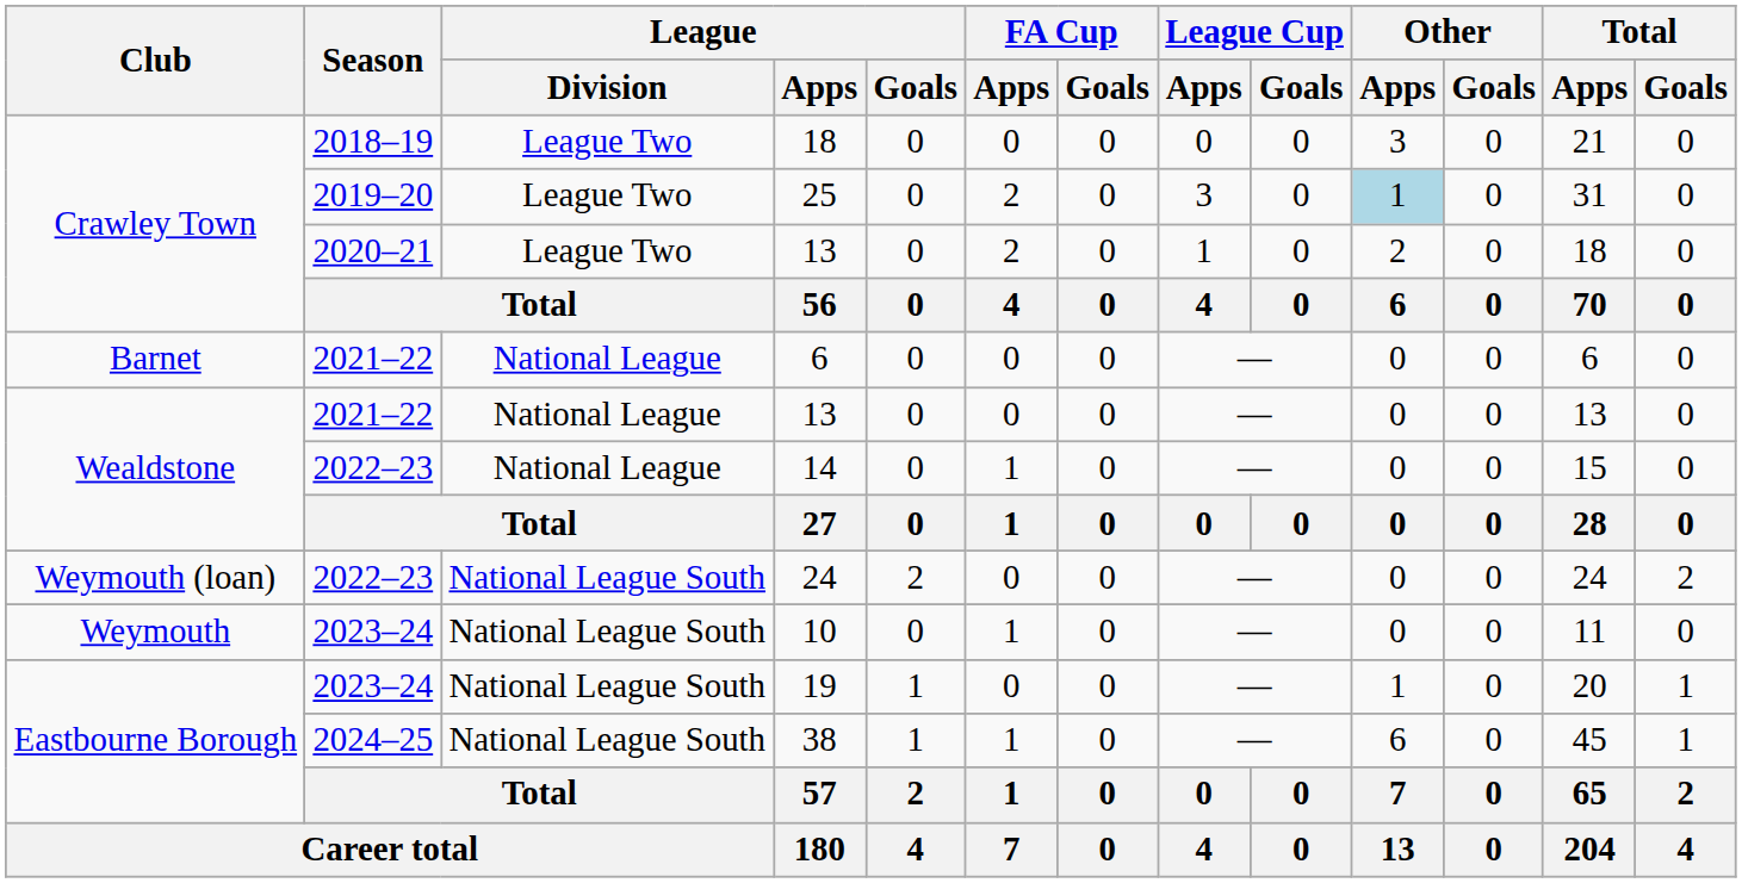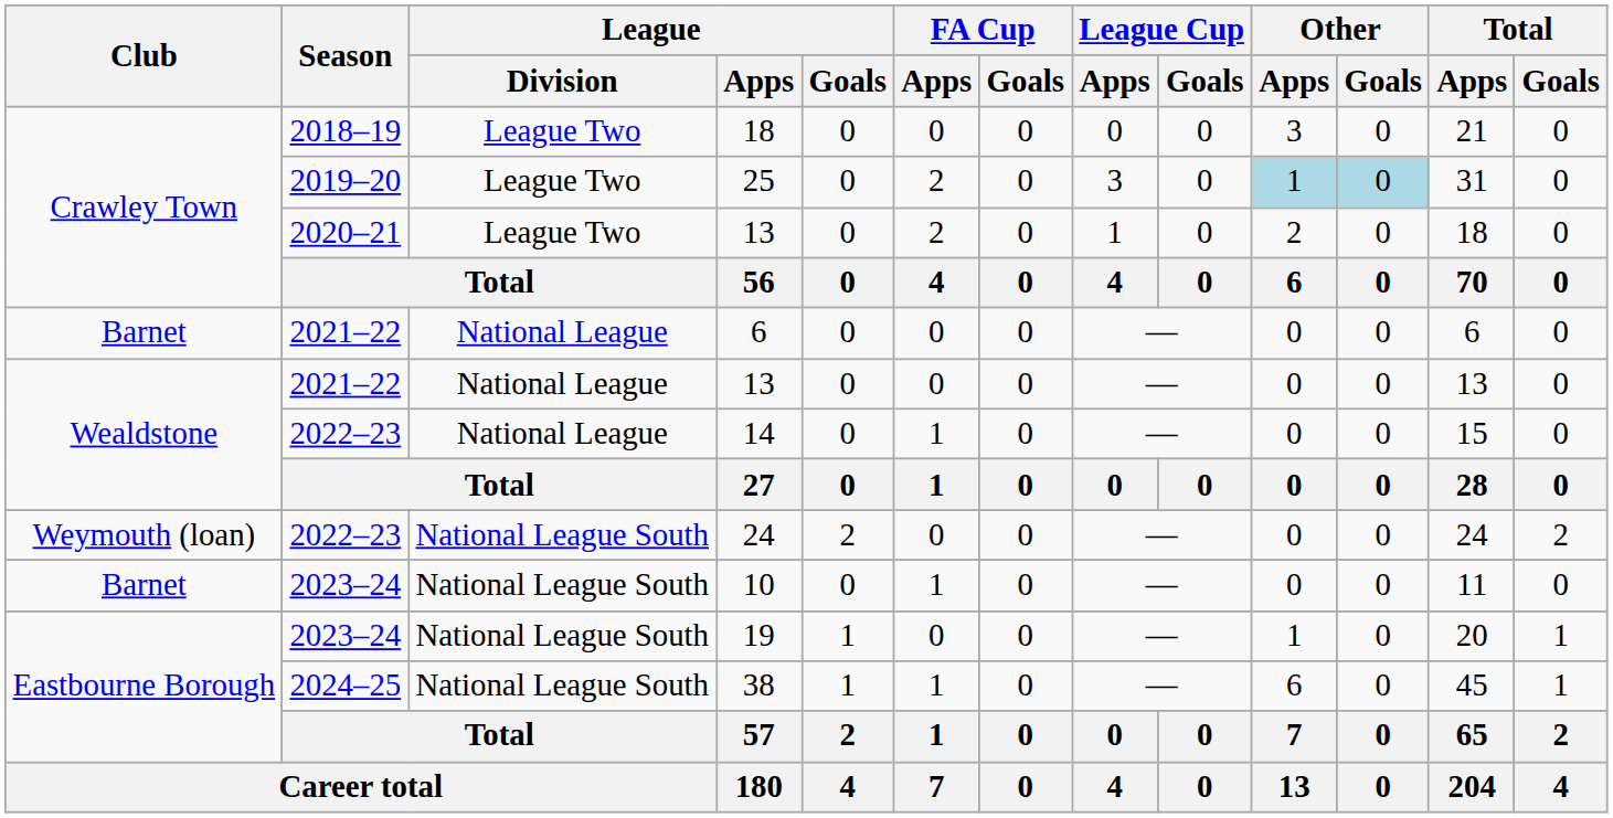 <table class="wikitable" style="text-align: center">
 <tr>
 <th rowspan="2">Club</th>
 <th rowspan="2">Season</th>
 <th colspan="3">League</th>
 <th colspan="2"><a href='#'>FA Cup</a></th>
 <th colspan="2"><a href='#'>League Cup</a></th>
 <th colspan="2">Other</th>
 <th colspan="2">Total</th>
 </tr>
 <tr>
 <th>Division</th>
 <th>Apps</th>
 <th>Goals</th>
 <th>Apps</th>
 <th>Goals</th>
 <th>Apps</th>
 <th>Goals</th>
 <th>Apps</th>
 <th>Goals</th>
 <th>Apps</th>
 <th>Goals</th>
 </tr>
 <tr>
 <td rowspan="4"><a href='#'>Crawley Town</a></td>
 <td><a href='#'>2018–19</a></td>
 <td><a href='#'>League Two</a></td>
 <td>18</td>
 <td>0</td>
 <td>0</td>
 <td>0</td>
 <td>0</td>
 <td>0</td>
 <td>3</td>
 <td>0</td>
 <td>21</td>
 <td>0</td>
 </tr>
 <tr>
 <td><a href='#'>2019–20</a></td>
 <td>League Two</td>
 <td>25</td>
 <td>0</td>
 <td>2</td>
 <td>0</td>
 <td>3</td>
 <td>0</td>
 <td style="background: lightblue;">1</td>
-<td>0</td>
+<td style="background: lightblue;">0</td>
 <td>31</td>
 <td>0</td>
 </tr>
 <tr>
 <td><a href='#'>2020–21</a></td>
 <td>League Two</td>
 <td>13</td>
 <td>0</td>
 <td>2</td>
 <td>0</td>
 <td>1</td>
 <td>0</td>
 <td>2</td>
 <td>0</td>
 <td>18</td>
 <td>0</td>
 </tr>
 <tr>
 <th colspan="2">Total</th>
 <th>56</th>
 <th>0</th>
 <th>4</th>
 <th>0</th>
 <th>4</th>
 <th>0</th>
 <th>6</th>
 <th>0</th>
 <th>70</th>
 <th>0</th>
 </tr>
 <tr>
 <td><a href='#'>Barnet</a></td>
 <td><a href='#'>2021–22</a></td>
 <td><a href='#'>National League</a></td>
 <td>6</td>
 <td>0</td>
 <td>0</td>
 <td>0</td>
 <td colspan="2">—</td>
 <td>0</td>
 <td>0</td>
 <td>6</td>
 <td>0</td>
 </tr>
 <tr>
 <td rowspan="3"><a href='#'>Wealdstone</a></td>
 <td><a href='#'>2021–22</a></td>
 <td>National League</td>
 <td>13</td>
 <td>0</td>
 <td>0</td>
 <td>0</td>
 <td colspan="2">—</td>
 <td>0</td>
 <td>0</td>
 <td>13</td>
 <td>0</td>
 </tr>
 <tr>
 <td><a href='#'>2022–23</a></td>
 <td>National League</td>
 <td>14</td>
 <td>0</td>
 <td>1</td>
 <td>0</td>
 <td colspan="2">—</td>
 <td>0</td>
 <td>0</td>
 <td>15</td>
 <td>0</td>
 </tr>
 <tr>
 <th colspan="2">Total</th>
 <th>27</th>
 <th>0</th>
 <th>1</th>
 <th>0</th>
 <th>0</th>
 <th>0</th>
 <th>0</th>
 <th>0</th>
 <th>28</th>
 <th>0</th>
 </tr>
 <tr>
 <td><a href='#'>Weymouth</a> (loan)</td>
 <td><a href='#'>2022–23</a></td>
 <td><a href='#'>National League South</a></td>
 <td>24</td>
 <td>2</td>
 <td>0</td>
 <td>0</td>
 <td colspan="2">—</td>
 <td>0</td>
 <td>0</td>
 <td>24</td>
 <td>2</td>
 </tr>
 <tr>
-<td><a href='#'>Weymouth</a></td>
+<td><a href='#'>Barnet</a></td>
 <td><a href='#'>2023–24</a></td>
 <td>National League South</td>
 <td>10</td>
 <td>0</td>
 <td>1</td>
 <td>0</td>
 <td colspan="2">—</td>
 <td>0</td>
 <td>0</td>
 <td>11</td>
 <td>0</td>
 </tr>
 <tr>
 <td rowspan="3"><a href='#'>Eastbourne Borough</a></td>
 <td><a href='#'>2023–24</a></td>
 <td>National League South</td>
 <td>19</td>
 <td>1</td>
 <td>0</td>
 <td>0</td>
 <td colspan="2">—</td>
 <td>1</td>
 <td>0</td>
 <td>20</td>
 <td>1</td>
 </tr>
 <tr>
 <td><a href='#'>2024–25</a></td>
 <td>National League South</td>
 <td>38</td>
 <td>1</td>
 <td>1</td>
 <td>0</td>
 <td colspan="2">—</td>
 <td>6</td>
 <td>0</td>
 <td>45</td>
 <td>1</td>
 </tr>
 <tr>
 <th colspan="2">Total</th>
 <th>57</th>
 <th>2</th>
 <th>1</th>
 <th>0</th>
 <th>0</th>
 <th>0</th>
 <th>7</th>
 <th>0</th>
 <th>65</th>
 <th>2</th>
 </tr>
 <tr>
 <th colspan="3">Career total</th>
 <th>180</th>
 <th>4</th>
 <th>7</th>
 <th>0</th>
 <th>4</th>
 <th>0</th>
 <th>13</th>
 <th>0</th>
 <th>204</th>
 <th>4</th>
 </tr>
 </table>
